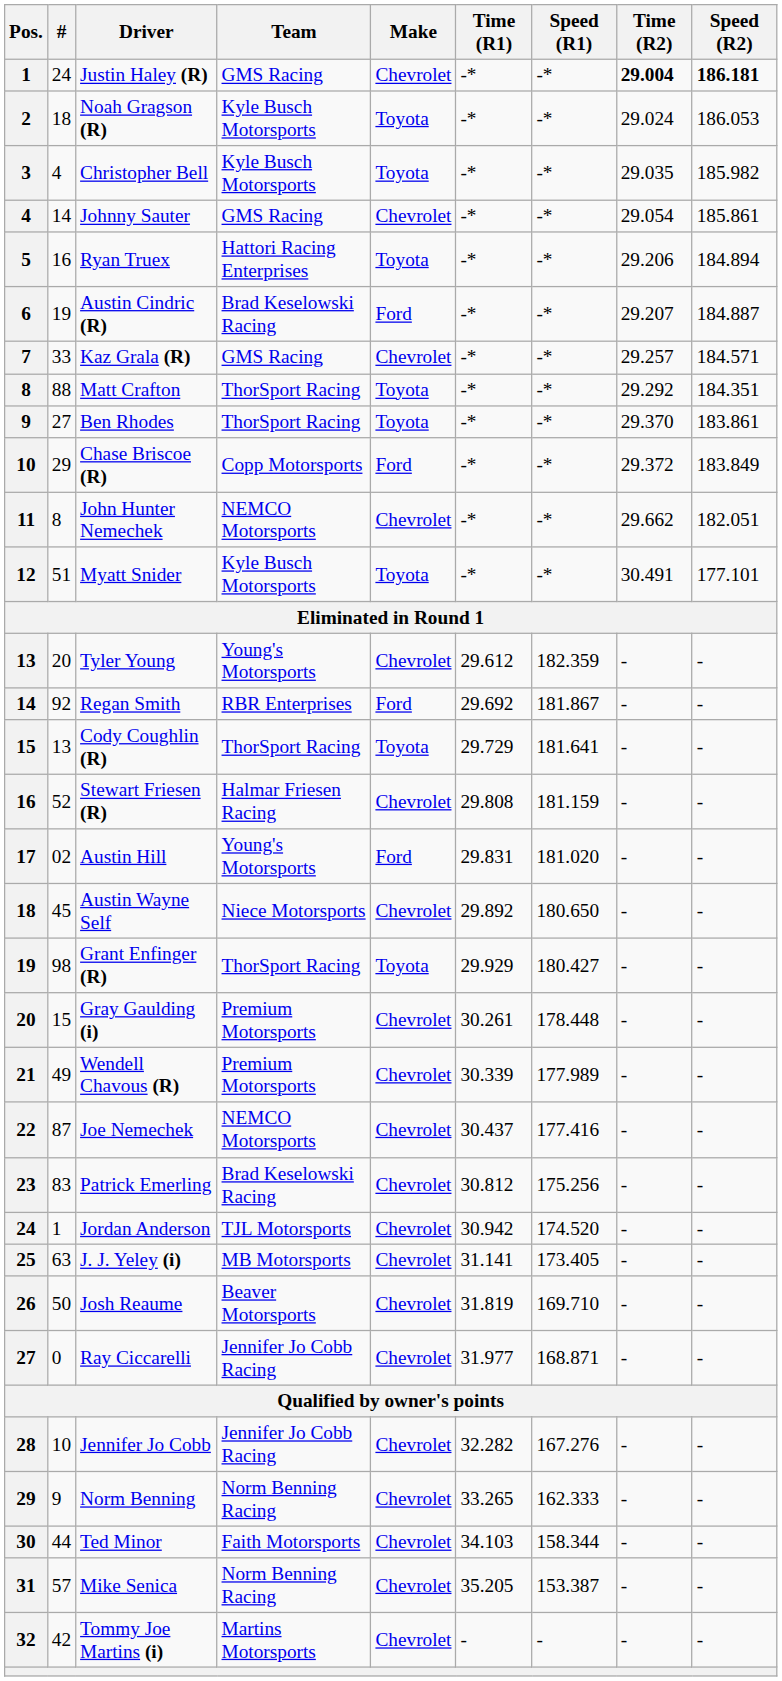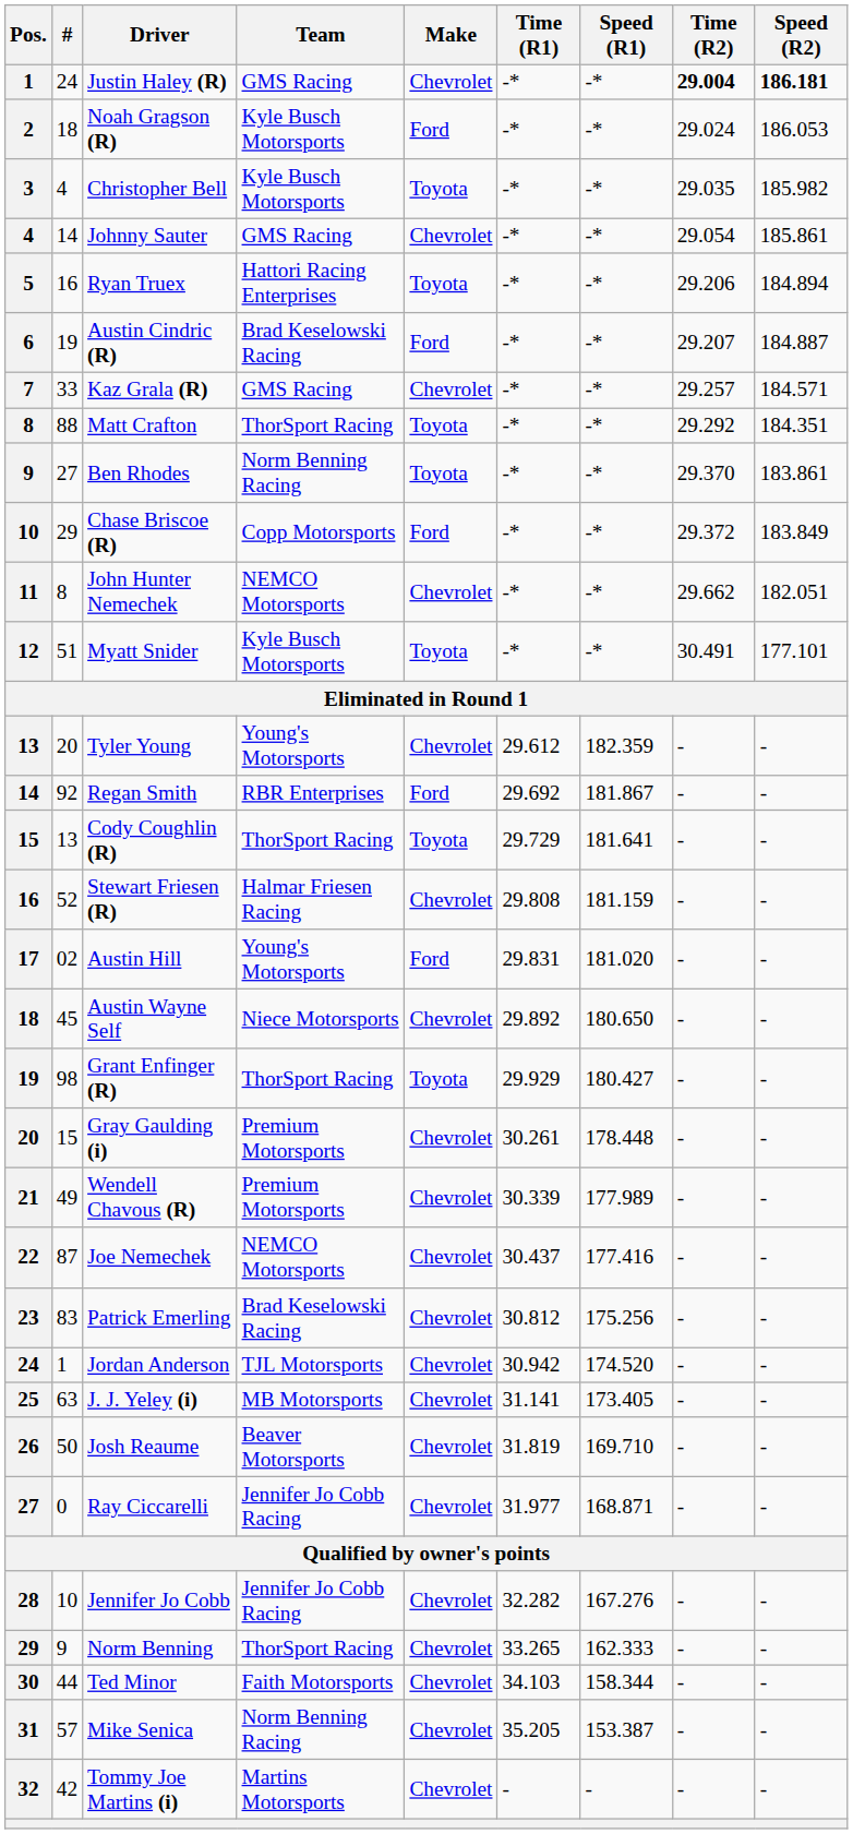 <table class="wikitable" style="font-size:95%">
 <tr>
 <th>Pos.</th>
 <th>#</th>
 <th>Driver</th>
 <th>Team</th>
 <th>Make</th>
 <th>Time (R1)</th>
 <th>Speed (R1)</th>
 <th>Time (R2)</th>
 <th>Speed (R2)</th>
 </tr>
 <tr>
 <th>1</th>
 <td>24</td>
 <td><a href='#'>Justin Haley</a> <strong>(R)</strong></td>
 <td><a href='#'>GMS Racing</a></td>
 <td><a href='#'>Chevrolet</a></td>
 <td>-*</td>
 <td>-*</td>
 <td><strong>29.004</strong></td>
 <td><strong>186.181</strong></td>
 </tr>
 <tr>
 <th>2</th>
 <td>18</td>
 <td><a href='#'>Noah Gragson</a> <strong>(R)</strong></td>
 <td><a href='#'>Kyle Busch Motorsports</a></td>
-<td><a href='#'>Toyota</a></td>
+<td><a href='#'>Ford</a></td>
 <td>-*</td>
 <td>-*</td>
 <td>29.024</td>
 <td>186.053</td>
 </tr>
 <tr>
 <th>3</th>
 <td>4</td>
 <td><a href='#'>Christopher Bell</a></td>
 <td><a href='#'>Kyle Busch Motorsports</a></td>
 <td><a href='#'>Toyota</a></td>
 <td>-*</td>
 <td>-*</td>
 <td>29.035</td>
 <td>185.982</td>
 </tr>
 <tr>
 <th>4</th>
 <td>14</td>
 <td><a href='#'>Johnny Sauter</a></td>
 <td><a href='#'>GMS Racing</a></td>
 <td><a href='#'>Chevrolet</a></td>
 <td>-*</td>
 <td>-*</td>
 <td>29.054</td>
 <td>185.861</td>
 </tr>
 <tr>
 <th>5</th>
 <td>16</td>
 <td><a href='#'>Ryan Truex</a></td>
 <td><a href='#'>Hattori Racing Enterprises</a></td>
 <td><a href='#'>Toyota</a></td>
 <td>-*</td>
 <td>-*</td>
 <td>29.206</td>
 <td>184.894</td>
 </tr>
 <tr>
 <th>6</th>
 <td>19</td>
 <td><a href='#'>Austin Cindric</a> <strong>(R)</strong></td>
 <td><a href='#'>Brad Keselowski Racing</a></td>
 <td><a href='#'>Ford</a></td>
 <td>-*</td>
 <td>-*</td>
 <td>29.207</td>
 <td>184.887</td>
 </tr>
 <tr>
 <th>7</th>
 <td>33</td>
 <td><a href='#'>Kaz Grala</a> <strong>(R)</strong></td>
 <td><a href='#'>GMS Racing</a></td>
 <td><a href='#'>Chevrolet</a></td>
 <td>-*</td>
 <td>-*</td>
 <td>29.257</td>
 <td>184.571</td>
 </tr>
 <tr>
 <th>8</th>
 <td>88</td>
 <td><a href='#'>Matt Crafton</a></td>
 <td><a href='#'>ThorSport Racing</a></td>
 <td><a href='#'>Toyota</a></td>
 <td>-*</td>
 <td>-*</td>
 <td>29.292</td>
 <td>184.351</td>
 </tr>
 <tr>
 <th>9</th>
 <td>27</td>
 <td><a href='#'>Ben Rhodes</a></td>
-<td><a href='#'>ThorSport Racing</a></td>
+<td><a href='#'>Norm Benning Racing</a></td>
 <td><a href='#'>Toyota</a></td>
 <td>-*</td>
 <td>-*</td>
 <td>29.370</td>
 <td>183.861</td>
 </tr>
 <tr>
 <th>10</th>
 <td>29</td>
 <td><a href='#'>Chase Briscoe</a> <strong>(R)</strong></td>
 <td><a href='#'>Copp Motorsports</a></td>
 <td><a href='#'>Ford</a></td>
 <td>-*</td>
 <td>-*</td>
 <td>29.372</td>
 <td>183.849</td>
 </tr>
 <tr>
 <th>11</th>
 <td>8</td>
 <td><a href='#'>John Hunter Nemechek</a></td>
 <td><a href='#'>NEMCO Motorsports</a></td>
 <td><a href='#'>Chevrolet</a></td>
 <td>-*</td>
 <td>-*</td>
 <td>29.662</td>
 <td>182.051</td>
 </tr>
 <tr>
 <th>12</th>
 <td>51</td>
 <td><a href='#'>Myatt Snider</a></td>
 <td><a href='#'>Kyle Busch Motorsports</a></td>
 <td><a href='#'>Toyota</a></td>
 <td>-*</td>
 <td>-*</td>
 <td>30.491</td>
 <td>177.101</td>
 </tr>
 <tr>
 <th colspan="9">Eliminated in Round 1</th>
 </tr>
 <tr>
 <th>13</th>
 <td>20</td>
 <td><a href='#'>Tyler Young</a></td>
 <td><a href='#'>Young's Motorsports</a></td>
 <td><a href='#'>Chevrolet</a></td>
 <td>29.612</td>
 <td>182.359</td>
 <td>-</td>
 <td>-</td>
 </tr>
 <tr>
 <th>14</th>
 <td>92</td>
 <td><a href='#'>Regan Smith</a></td>
 <td><a href='#'>RBR Enterprises</a></td>
 <td><a href='#'>Ford</a></td>
 <td>29.692</td>
 <td>181.867</td>
 <td>-</td>
 <td>-</td>
 </tr>
 <tr>
 <th>15</th>
 <td>13</td>
 <td><a href='#'>Cody Coughlin</a> <strong>(R)</strong></td>
 <td><a href='#'>ThorSport Racing</a></td>
 <td><a href='#'>Toyota</a></td>
 <td>29.729</td>
 <td>181.641</td>
 <td>-</td>
 <td>-</td>
 </tr>
 <tr>
 <th>16</th>
 <td>52</td>
 <td><a href='#'>Stewart Friesen</a> <strong>(R)</strong></td>
 <td><a href='#'>Halmar Friesen Racing</a></td>
 <td><a href='#'>Chevrolet</a></td>
 <td>29.808</td>
 <td>181.159</td>
 <td>-</td>
 <td>-</td>
 </tr>
 <tr>
 <th>17</th>
 <td>02</td>
 <td><a href='#'>Austin Hill</a></td>
 <td><a href='#'>Young's Motorsports</a></td>
 <td><a href='#'>Ford</a></td>
 <td>29.831</td>
 <td>181.020</td>
 <td>-</td>
 <td>-</td>
 </tr>
 <tr>
 <th>18</th>
 <td>45</td>
 <td><a href='#'>Austin Wayne Self</a></td>
 <td><a href='#'>Niece Motorsports</a></td>
 <td><a href='#'>Chevrolet</a></td>
 <td>29.892</td>
 <td>180.650</td>
 <td>-</td>
 <td>-</td>
 </tr>
 <tr>
 <th>19</th>
 <td>98</td>
 <td><a href='#'>Grant Enfinger</a> <strong>(R)</strong></td>
 <td><a href='#'>ThorSport Racing</a></td>
 <td><a href='#'>Toyota</a></td>
 <td>29.929</td>
 <td>180.427</td>
 <td>-</td>
 <td>-</td>
 </tr>
 <tr>
 <th>20</th>
 <td>15</td>
 <td><a href='#'>Gray Gaulding</a> <strong>(i)</strong></td>
 <td><a href='#'>Premium Motorsports</a></td>
 <td><a href='#'>Chevrolet</a></td>
 <td>30.261</td>
 <td>178.448</td>
 <td>-</td>
 <td>-</td>
 </tr>
 <tr>
 <th>21</th>
 <td>49</td>
 <td><a href='#'>Wendell Chavous</a> <strong>(R)</strong></td>
 <td><a href='#'>Premium Motorsports</a></td>
 <td><a href='#'>Chevrolet</a></td>
 <td>30.339</td>
 <td>177.989</td>
 <td>-</td>
 <td>-</td>
 </tr>
 <tr>
 <th>22</th>
 <td>87</td>
 <td><a href='#'>Joe Nemechek</a></td>
 <td><a href='#'>NEMCO Motorsports</a></td>
 <td><a href='#'>Chevrolet</a></td>
 <td>30.437</td>
 <td>177.416</td>
 <td>-</td>
 <td>-</td>
 </tr>
 <tr>
 <th>23</th>
 <td>83</td>
 <td><a href='#'>Patrick Emerling</a></td>
 <td><a href='#'>Brad Keselowski Racing</a></td>
 <td><a href='#'>Chevrolet</a></td>
 <td>30.812</td>
 <td>175.256</td>
 <td>-</td>
 <td>-</td>
 </tr>
 <tr>
 <th>24</th>
 <td>1</td>
 <td><a href='#'>Jordan Anderson</a></td>
 <td><a href='#'>TJL Motorsports</a></td>
 <td><a href='#'>Chevrolet</a></td>
 <td>30.942</td>
 <td>174.520</td>
 <td>-</td>
 <td>-</td>
 </tr>
 <tr>
 <th>25</th>
 <td>63</td>
 <td><a href='#'>J. J. Yeley</a> <strong>(i)</strong></td>
 <td><a href='#'>MB Motorsports</a></td>
 <td><a href='#'>Chevrolet</a></td>
 <td>31.141</td>
 <td>173.405</td>
 <td>-</td>
 <td>-</td>
 </tr>
 <tr>
 <th>26</th>
 <td>50</td>
 <td><a href='#'>Josh Reaume</a></td>
 <td><a href='#'>Beaver Motorsports</a></td>
 <td><a href='#'>Chevrolet</a></td>
 <td>31.819</td>
 <td>169.710</td>
 <td>-</td>
 <td>-</td>
 </tr>
 <tr>
 <th>27</th>
 <td>0</td>
 <td><a href='#'>Ray Ciccarelli</a></td>
 <td><a href='#'>Jennifer Jo Cobb Racing</a></td>
 <td><a href='#'>Chevrolet</a></td>
 <td>31.977</td>
 <td>168.871</td>
 <td>-</td>
 <td>-</td>
 </tr>
 <tr>
 <th colspan="9">Qualified by owner's points</th>
 </tr>
 <tr>
 <th>28</th>
 <td>10</td>
 <td><a href='#'>Jennifer Jo Cobb</a></td>
 <td><a href='#'>Jennifer Jo Cobb Racing</a></td>
 <td><a href='#'>Chevrolet</a></td>
 <td>32.282</td>
 <td>167.276</td>
 <td>-</td>
 <td>-</td>
 </tr>
 <tr>
 <th>29</th>
 <td>9</td>
 <td><a href='#'>Norm Benning</a></td>
-<td><a href='#'>Norm Benning Racing</a></td>
+<td><a href='#'>ThorSport Racing</a></td>
 <td><a href='#'>Chevrolet</a></td>
 <td>33.265</td>
 <td>162.333</td>
 <td>-</td>
 <td>-</td>
 </tr>
 <tr>
 <th>30</th>
 <td>44</td>
 <td><a href='#'>Ted Minor</a></td>
 <td><a href='#'>Faith Motorsports</a></td>
 <td><a href='#'>Chevrolet</a></td>
 <td>34.103</td>
 <td>158.344</td>
 <td>-</td>
 <td>-</td>
 </tr>
 <tr>
 <th>31</th>
 <td>57</td>
 <td><a href='#'>Mike Senica</a></td>
 <td><a href='#'>Norm Benning Racing</a></td>
 <td><a href='#'>Chevrolet</a></td>
 <td>35.205</td>
 <td>153.387</td>
 <td>-</td>
 <td>-</td>
 </tr>
 <tr>
 <th>32</th>
 <td>42</td>
 <td><a href='#'>Tommy Joe Martins</a> <strong>(i)</strong></td>
 <td><a href='#'>Martins Motorsports</a></td>
 <td><a href='#'>Chevrolet</a></td>
 <td>-</td>
 <td>-</td>
 <td>-</td>
 <td>-</td>
 </tr>
 <tr>
 <th colspan="9"></th>
 </tr>
 </table>
